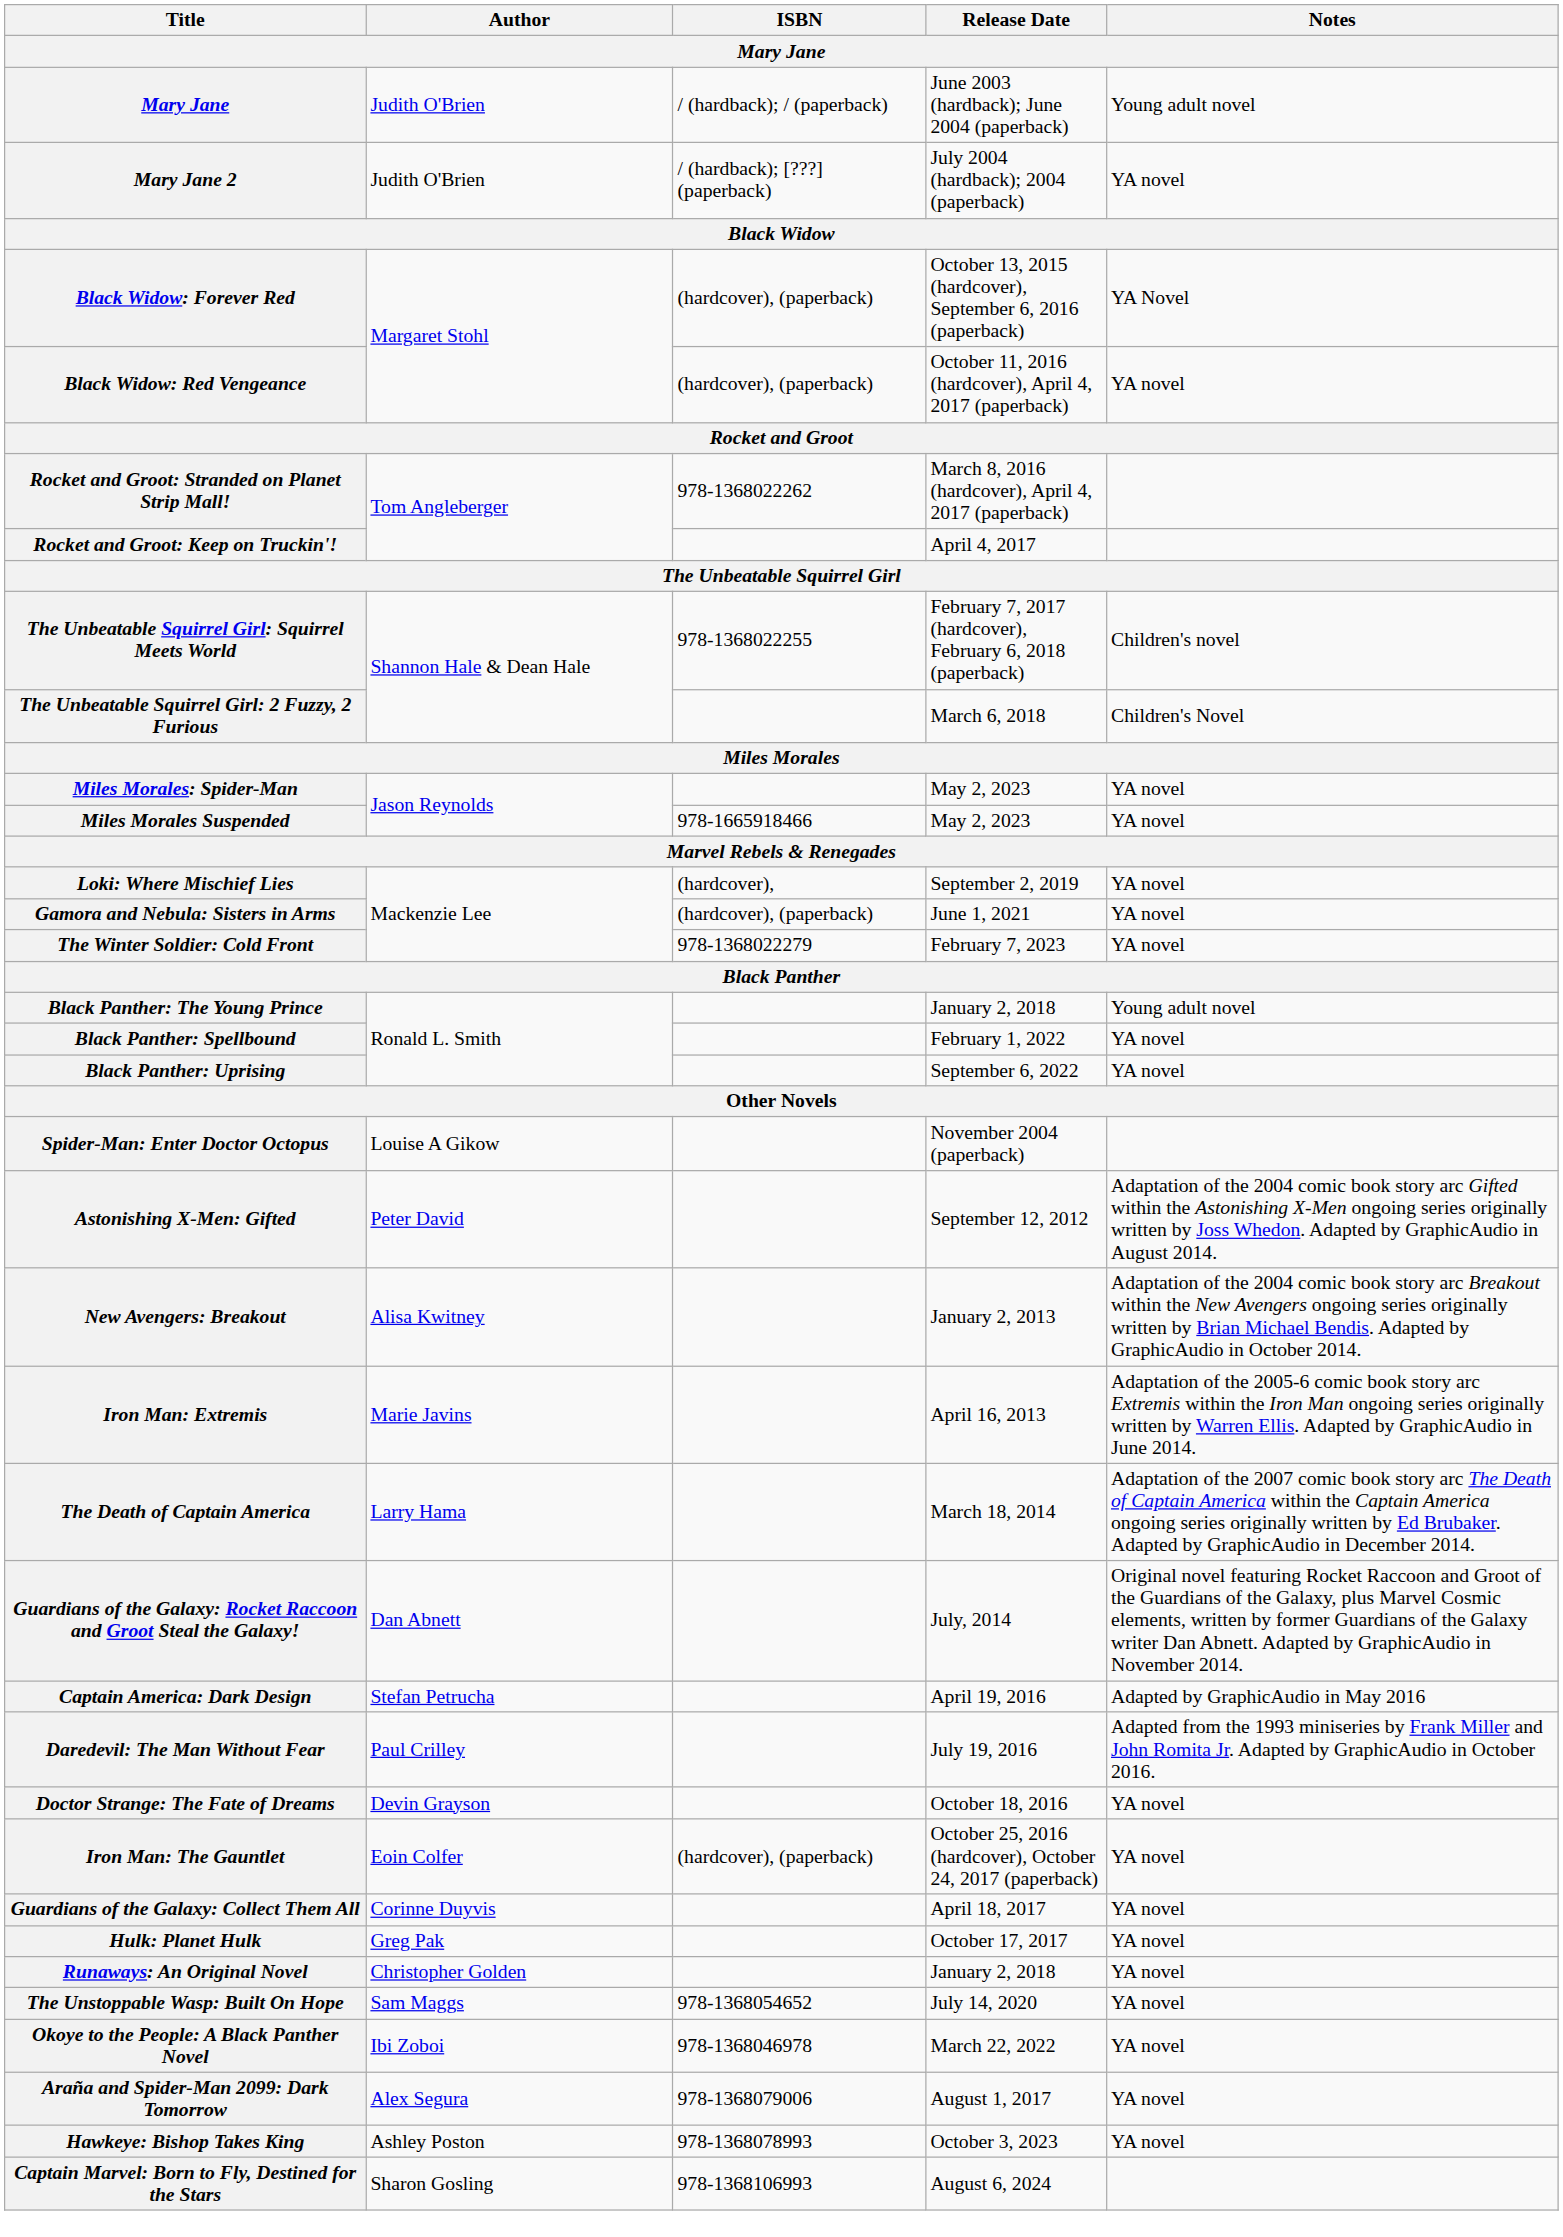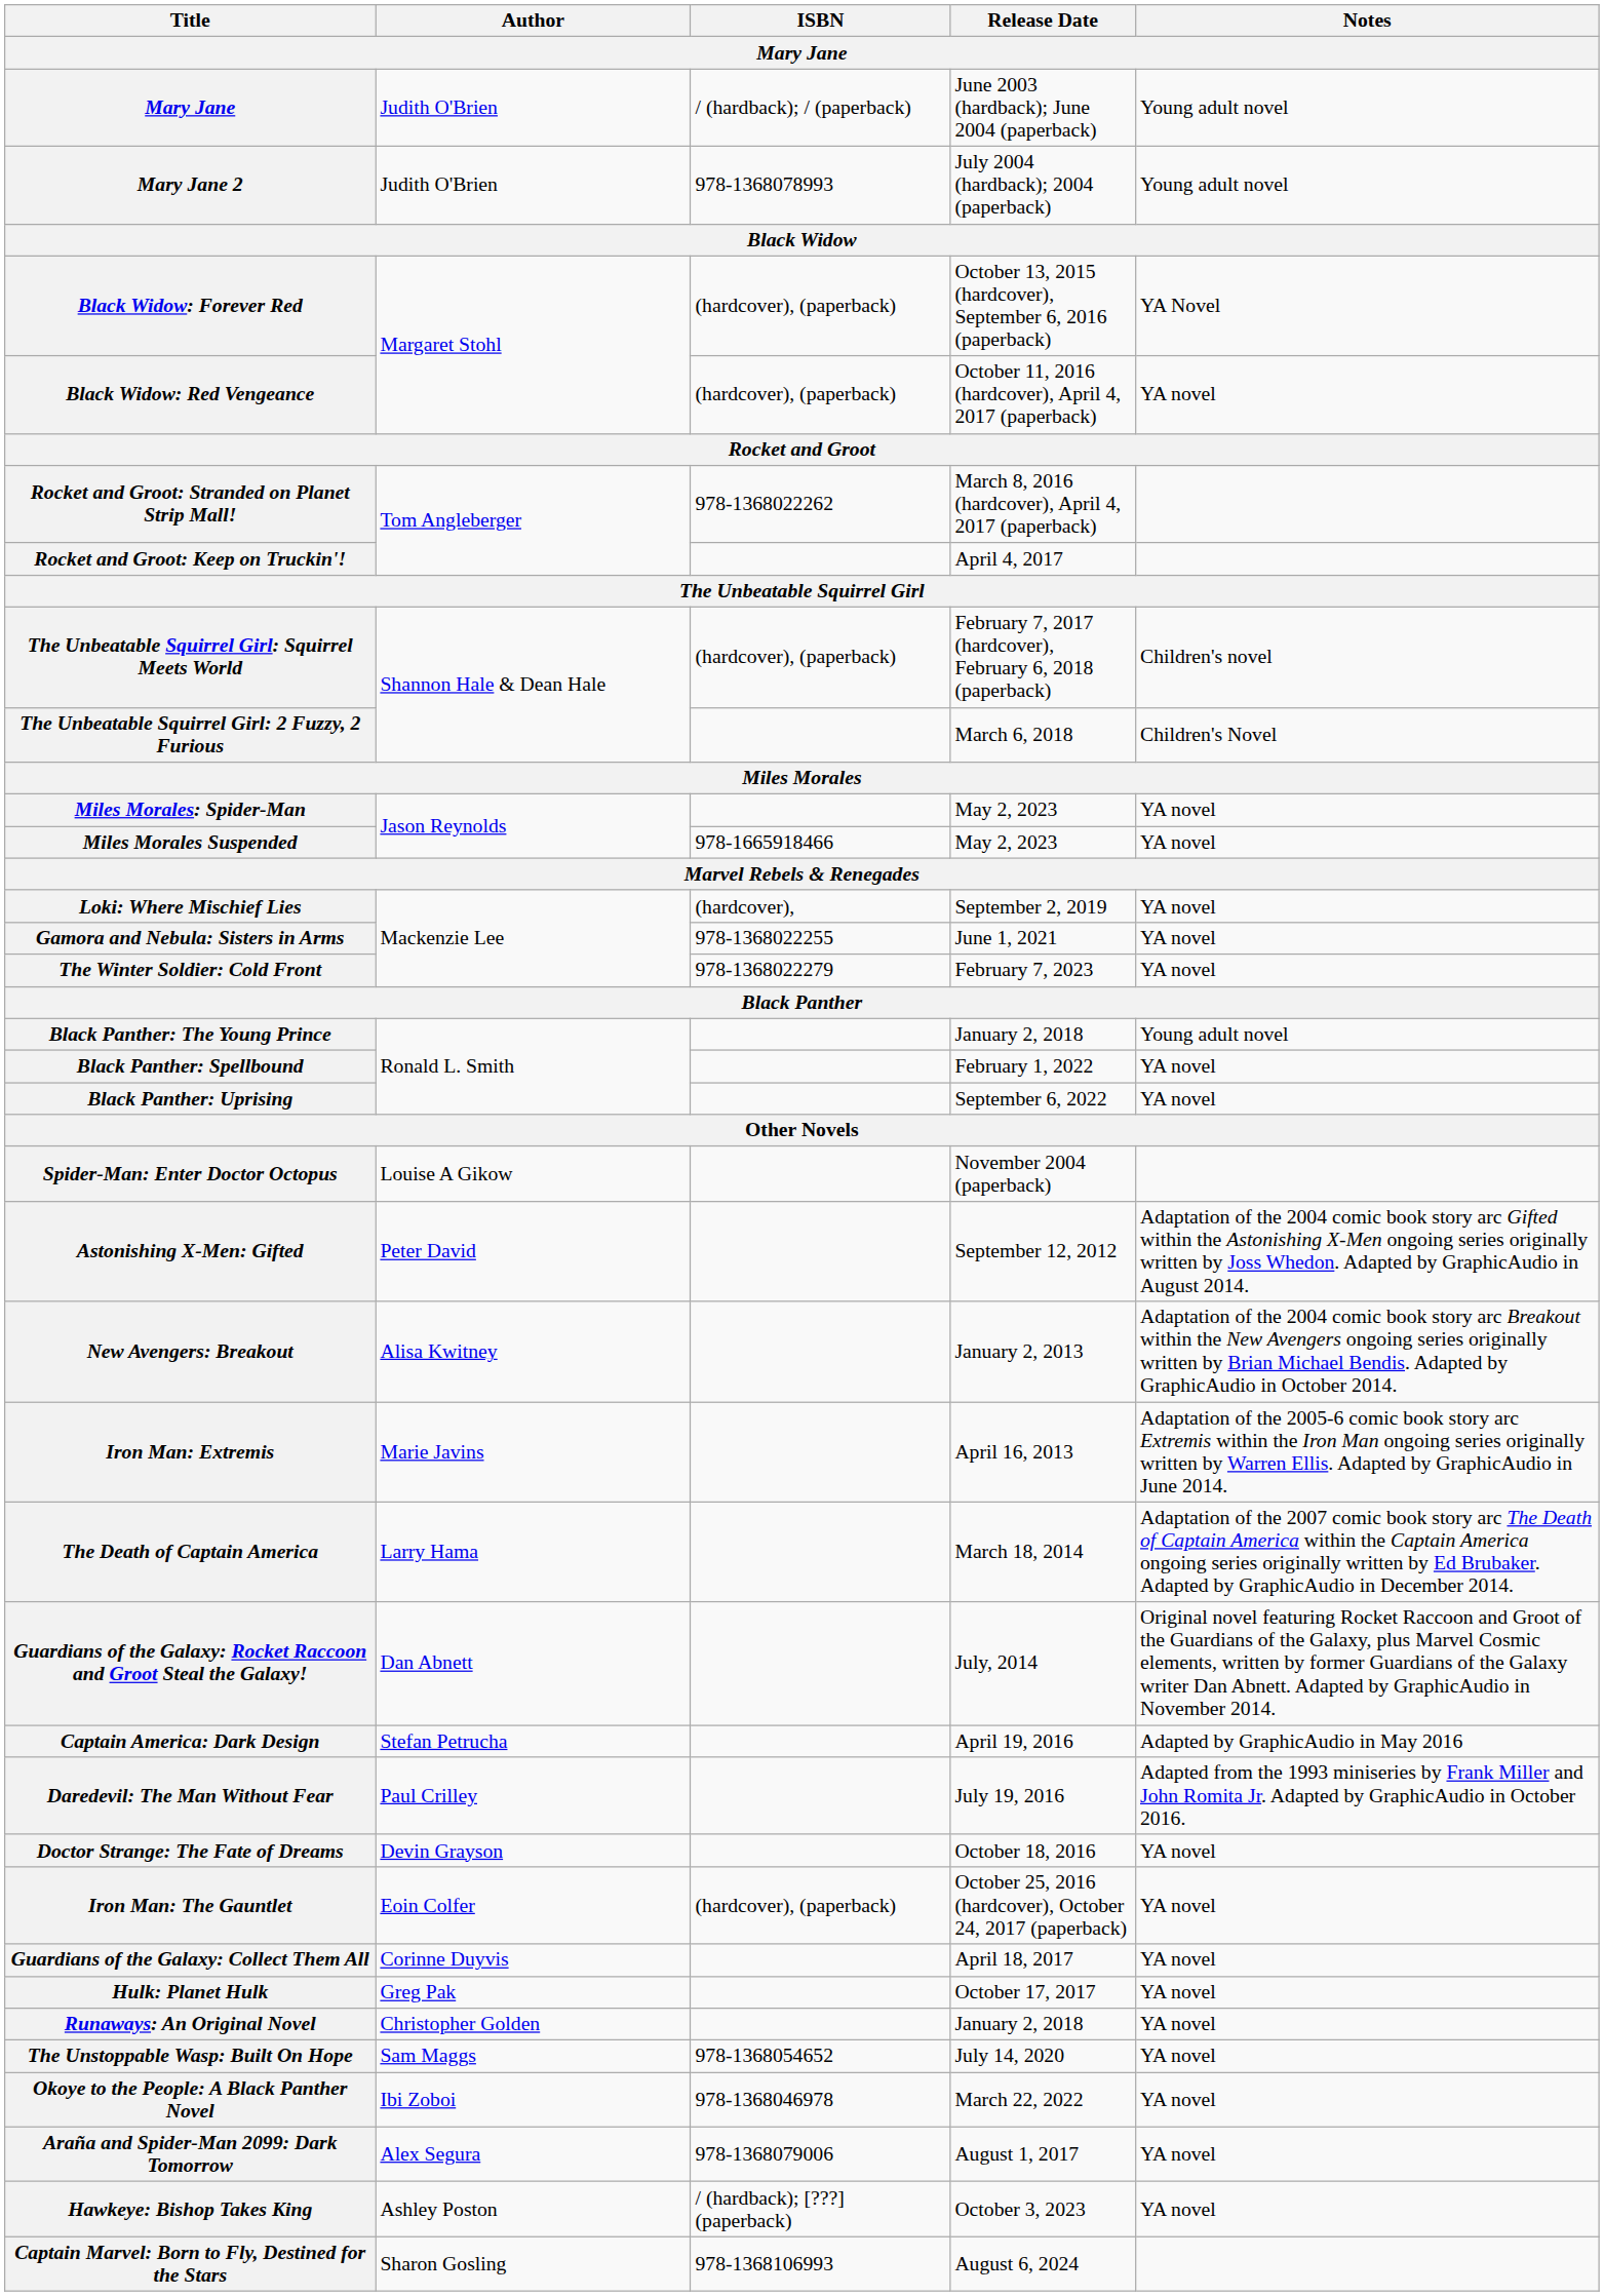 <table class="wikitable" width="100%">
 <tr>
 <th width="20%">Title</th>
 <th width="17%">Author</th>
 <th width="14%">ISBN</th>
 <th width="10%">Release Date</th>
 <th width="25%">Notes</th>
 </tr>
 <tr>
 <th colspan="5"><em>Mary Jane</em></th>
 </tr>
 <tr>
 <th><em><a href='#'>Mary Jane</a></em></th>
 <td><a href='#'>Judith O'Brien</a></td>
 <td> /  (hardback);  /  (paperback)</td>
 <td>June 2003 (hardback); June 2004 (paperback)</td>
 <td>Young adult novel</td>
 </tr>
 <tr>
 <th><em>Mary Jane 2</em></th>
 <td>Judith O'Brien</td>
-<td> /  (hardback); [???] (paperback)</td>
+<td>978-1368078993</td>
 <td>July 2004 (hardback); 2004 (paperback)</td>
-<td>YA novel</td>
+<td>Young adult novel</td>
 </tr>
 <tr>
 <th colspan="5"><em>Black Widow</em></th>
 </tr>
 <tr>
 <th><em><a href='#'>Black Widow</a>: Forever Red</em></th>
 <td rowspan="2"><a href='#'>Margaret Stohl</a></td>
 <td> (hardcover),  (paperback)</td>
 <td>October 13, 2015 (hardcover), September 6, 2016 (paperback)</td>
 <td>YA Novel</td>
 </tr>
 <tr>
 <th><em>Black Widow: Red Vengeance</em></th>
 <td> (hardcover),  (paperback)</td>
 <td>October 11, 2016 (hardcover), April 4, 2017 (paperback)</td>
 <td>YA novel</td>
 </tr>
 <tr>
 <th colspan="5"><em>Rocket and Groot</em></th>
 </tr>
 <tr>
 <th><em>Rocket and Groot: Stranded on Planet Strip Mall!</em></th>
 <td rowspan="2"><a href='#'>Tom Angleberger</a></td>
 <td>978-1368022262</td>
 <td>March 8, 2016 (hardcover), April 4, 2017 (paperback)</td>
 <td></td>
 </tr>
 <tr>
 <th><em>Rocket and Groot: Keep on Truckin'!</em></th>
 <td></td>
 <td>April 4, 2017</td>
 <td></td>
 </tr>
 <tr>
 <th colspan="5"><em>The Unbeatable Squirrel Girl</em></th>
 </tr>
 <tr>
 <th><em>The Unbeatable <a href='#'>Squirrel Girl</a>: Squirrel Meets World</em></th>
 <td rowspan="2"><a href='#'>Shannon Hale</a> & Dean Hale</td>
-<td>978-1368022255</td>
+<td> (hardcover),  (paperback)</td>
 <td>February 7, 2017 (hardcover), February 6, 2018 (paperback)</td>
 <td>Children's novel</td>
 </tr>
 <tr>
 <th><em>The Unbeatable Squirrel Girl: 2 Fuzzy, 2 Furious</em></th>
 <td></td>
 <td>March 6, 2018</td>
 <td>Children's Novel</td>
 </tr>
 <tr>
 <th colspan="5"><em>Miles Morales</em></th>
 </tr>
 <tr>
 <th><em><a href='#'>Miles Morales</a>: Spider-Man</em></th>
 <td rowspan="2"><a href='#'>Jason Reynolds</a></td>
 <td></td>
 <td>May 2, 2023</td>
 <td>YA novel</td>
 </tr>
 <tr>
 <th><em>Miles Morales Suspended</em></th>
 <td>978-1665918466</td>
 <td>May 2, 2023</td>
 <td>YA novel</td>
 </tr>
 <tr>
 <th colspan="5"><em>Marvel Rebels & Renegades</em></th>
 </tr>
 <tr>
 <th><em>Loki: Where Mischief Lies</em></th>
 <td rowspan="3">Mackenzie Lee</td>
 <td> (hardcover), </td>
 <td>September 2, 2019</td>
 <td>YA novel</td>
 </tr>
 <tr>
 <th><em>Gamora and Nebula: Sisters in Arms</em></th>
-<td> (hardcover),  (paperback)</td>
+<td>978-1368022255</td>
 <td>June 1, 2021</td>
 <td>YA novel</td>
 </tr>
 <tr>
 <th><em>The Winter Soldier: Cold Front</em></th>
 <td>978-1368022279</td>
 <td>February 7, 2023</td>
 <td>YA novel</td>
 </tr>
 <tr>
 <th colspan="5"><em>Black Panther</em></th>
 </tr>
 <tr>
 <th><em>Black Panther: The Young Prince</em></th>
 <td rowspan="3">Ronald L. Smith</td>
 <td></td>
 <td>January 2, 2018</td>
 <td>Young adult novel</td>
 </tr>
 <tr>
 <th><em>Black Panther: Spellbound</em></th>
 <td></td>
 <td>February 1, 2022</td>
 <td>YA novel</td>
 </tr>
 <tr>
 <th><em>Black Panther: Uprising</em></th>
 <td></td>
 <td>September 6, 2022</td>
 <td>YA novel</td>
 </tr>
 <tr>
 <th colspan="5">Other Novels</th>
 </tr>
 <tr>
 <th><em>Spider-Man: Enter Doctor Octopus</em></th>
 <td>Louise A Gikow</td>
 <td></td>
 <td>November 2004 (paperback)</td>
 <td></td>
 </tr>
 <tr>
 <th><em>Astonishing X-Men: Gifted</em></th>
 <td><a href='#'>Peter David</a></td>
 <td></td>
 <td>September 12, 2012</td>
 <td>Adaptation of the 2004 comic book story arc <em>Gifted</em> within the <em>Astonishing X-Men</em> ongoing series originally written by <a href='#'>Joss Whedon</a>. Adapted by GraphicAudio in August 2014.</td>
 </tr>
 <tr>
 <th><em>New Avengers: Breakout</em></th>
 <td><a href='#'>Alisa Kwitney</a></td>
 <td></td>
 <td>January 2, 2013</td>
 <td>Adaptation of the 2004 comic book story arc <em>Breakout</em> within the <em>New Avengers</em> ongoing series originally written by <a href='#'>Brian Michael Bendis</a>. Adapted by GraphicAudio in October 2014.</td>
 </tr>
 <tr>
 <th><em>Iron Man: Extremis</em></th>
 <td><a href='#'>Marie Javins</a></td>
 <td></td>
 <td>April 16, 2013</td>
 <td>Adaptation of the 2005-6 comic book story arc <em>Extremis</em> within the <em>Iron Man</em> ongoing series originally written by <a href='#'>Warren Ellis</a>. Adapted by GraphicAudio in June 2014.</td>
 </tr>
 <tr>
 <th><em>The Death of Captain America</em></th>
 <td><a href='#'>Larry Hama</a></td>
 <td></td>
 <td>March 18, 2014</td>
 <td>Adaptation of the 2007 comic book story arc <em><a href='#'>The Death of Captain America</a></em> within the <em>Captain America</em> ongoing series originally written by <a href='#'>Ed Brubaker</a>. Adapted by GraphicAudio in December 2014.</td>
 </tr>
 <tr>
 <th><em>Guardians of the Galaxy: <a href='#'>Rocket Raccoon</a> and <a href='#'>Groot</a> Steal the Galaxy!</em></th>
 <td><a href='#'>Dan Abnett</a></td>
 <td></td>
 <td>July, 2014</td>
 <td>Original novel featuring Rocket Raccoon and Groot of the Guardians of the Galaxy, plus Marvel Cosmic elements, written by former Guardians of the Galaxy writer Dan Abnett. Adapted by GraphicAudio in November 2014.</td>
 </tr>
 <tr>
 <th><em>Captain America: Dark Design</em></th>
 <td><a href='#'>Stefan Petrucha</a></td>
 <td></td>
 <td>April 19, 2016</td>
 <td>Adapted by GraphicAudio in May 2016</td>
 </tr>
 <tr>
 <th><em>Daredevil: The Man Without Fear</em></th>
 <td><a href='#'>Paul Crilley</a></td>
 <td></td>
 <td>July 19, 2016</td>
 <td>Adapted from the 1993 miniseries by <a href='#'>Frank Miller</a> and <a href='#'>John Romita Jr</a>. Adapted by GraphicAudio in October 2016.</td>
 </tr>
 <tr>
 <th><em>Doctor Strange: The Fate of Dreams</em></th>
 <td><a href='#'>Devin Grayson</a></td>
 <td></td>
 <td>October 18, 2016</td>
 <td>YA novel</td>
 </tr>
 <tr>
 <th><em>Iron Man: The Gauntlet</em></th>
 <td><a href='#'>Eoin Colfer</a></td>
 <td> (hardcover),  (paperback)</td>
 <td>October 25, 2016 (hardcover), October 24, 2017 (paperback)</td>
 <td>YA novel</td>
 </tr>
 <tr>
 <th><em>Guardians of the Galaxy: Collect Them All</em></th>
 <td><a href='#'>Corinne Duyvis</a></td>
 <td></td>
 <td>April 18, 2017</td>
 <td>YA novel</td>
 </tr>
 <tr>
 <th><em>Hulk: Planet Hulk</em></th>
 <td><a href='#'>Greg Pak</a></td>
 <td></td>
 <td>October 17, 2017</td>
 <td>YA novel</td>
 </tr>
 <tr>
 <th><em><a href='#'>Runaways</a>: An Original Novel</em></th>
 <td><a href='#'>Christopher Golden</a></td>
 <td></td>
 <td>January 2, 2018</td>
 <td>YA novel</td>
 </tr>
 <tr>
 <th><em>The Unstoppable Wasp: Built On Hope</em></th>
 <td><a href='#'>Sam Maggs</a></td>
 <td>978-1368054652</td>
 <td>July 14, 2020</td>
 <td>YA novel</td>
 </tr>
 <tr>
 <th><em>Okoye to the People: A Black Panther Novel</em></th>
 <td><a href='#'>Ibi Zoboi</a></td>
 <td>978-1368046978</td>
 <td>March 22, 2022</td>
 <td>YA novel</td>
 </tr>
 <tr>
 <th><em>Araña and Spider-Man 2099: Dark Tomorrow</em></th>
 <td><a href='#'>Alex Segura</a></td>
 <td>978-1368079006</td>
 <td>August 1, 2017</td>
 <td>YA novel</td>
 </tr>
 <tr>
 <th><em>Hawkeye: Bishop Takes King</em></th>
 <td>Ashley Poston</td>
-<td>978-1368078993</td>
+<td> /  (hardback); [???] (paperback)</td>
 <td>October 3, 2023</td>
 <td>YA novel</td>
 </tr>
 <tr>
 <th><em>Captain Marvel: Born to Fly, Destined for the Stars</em></th>
 <td>Sharon Gosling</td>
 <td>978-1368106993</td>
 <td>August 6, 2024</td>
 <td></td>
 </tr>
 </table>
